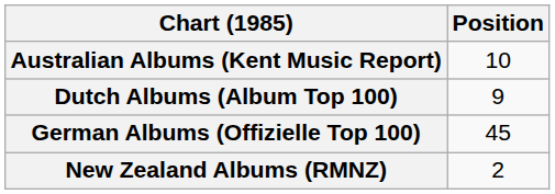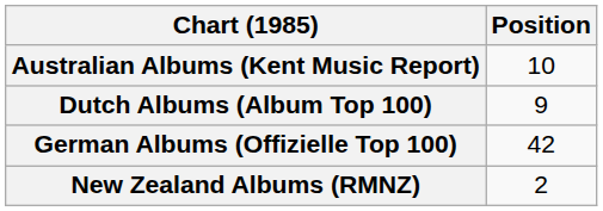 <table class="wikitable sortable plainrowheaders" style="text-align:center">
 <tr>
 <th scope="col">Chart (1985)</th>
 <th scope="col">Position</th>
 </tr>
 <tr>
 <th scope="row">Australian Albums (Kent Music Report)</th>
 <td>10</td>
 </tr>
 <tr>
 <th scope="row">Dutch Albums (Album Top 100)</th>
 <td>9</td>
 </tr>
 <tr>
 <th scope="row">German Albums (Offizielle Top 100)</th>
-<td>45</td>
+<td>42</td>
 </tr>
 <tr>
 <th scope="row">New Zealand Albums (RMNZ)</th>
 <td>2</td>
 </tr>
 </table>
